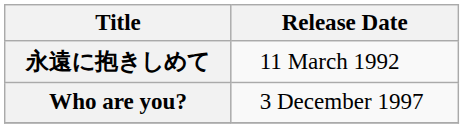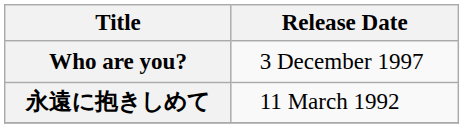 <table class="wikitable">
 <tr>
 <th align="left" width="150px">Title</th>
 <th align="left" width="150px">Release Date</th>
 </tr>
 <tr>
+<th>Who are you?</th>
+<td>　3 December 1997</td>
+</tr>
+<tr>
 <th>永遠に抱きしめて</th>
 <td>　11 March 1992</td>
 </tr>
 <tr>
-<th>Who are you?</th>
-<td>　3 December 1997</td>
-</tr>
-<tr>
 </tr>
 </table>
